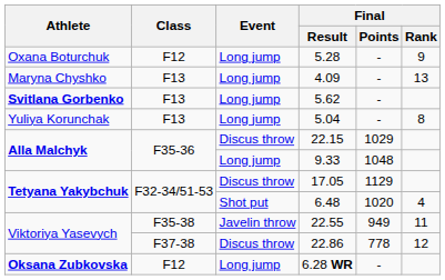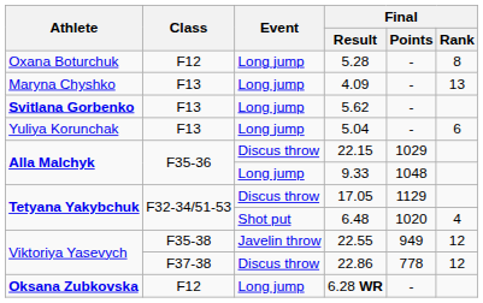 <table class=wikitable style="font-size:90%">
 <tr>
 <th rowspan="2">Athlete</th>
 <th rowspan="2">Class</th>
 <th rowspan="2">Event</th>
 <th colspan="3">Final</th>
 </tr>
 <tr>
 <th>Result</th>
 <th>Points</th>
 <th>Rank</th>
 </tr>
 <tr>
 <td><a href='#'>Oxana Boturchuk</a></td>
 <td style="text-align:center;">F12</td>
 <td><a href='#'>Long jump</a></td>
 <td style="text-align:center;">5.28</td>
 <td style="text-align:center;">-</td>
-<td style="text-align:center;">9</td>
+<td style="text-align:center;">8</td>
 </tr>
 <tr>
 <td><a href='#'>Maryna Chyshko</a></td>
 <td style="text-align:center;">F13</td>
 <td><a href='#'>Long jump</a></td>
 <td style="text-align:center;">4.09</td>
 <td style="text-align:center;">-</td>
 <td style="text-align:center;">13</td>
 </tr>
 <tr>
 <td><strong><a href='#'>Svitlana Gorbenko</a></strong></td>
 <td style="text-align:center;">F13</td>
 <td><a href='#'>Long jump</a></td>
 <td style="text-align:center;">5.62</td>
 <td style="text-align:center;">-</td>
 <td style="text-align:center;"></td>
 </tr>
 <tr>
 <td><a href='#'>Yuliya Korunchak</a></td>
 <td style="text-align:center;">F13</td>
 <td><a href='#'>Long jump</a></td>
 <td style="text-align:center;">5.04</td>
 <td style="text-align:center;">-</td>
-<td style="text-align:center;">8</td>
+<td style="text-align:center;">6</td>
 </tr>
 <tr>
 <td rowspan="2"><strong><a href='#'>Alla Malchyk</a></strong></td>
 <td rowspan="2" style="text-align:center;">F35-36</td>
 <td><a href='#'>Discus throw</a></td>
 <td style="text-align:center;">22.15</td>
 <td style="text-align:center;">1029</td>
 <td style="text-align:center;"></td>
 </tr>
 <tr>
 <td><a href='#'>Long jump</a></td>
 <td style="text-align:center;">9.33</td>
 <td style="text-align:center;">1048</td>
 <td style="text-align:center;"></td>
 </tr>
 <tr>
 <td rowspan="2"><strong><a href='#'>Tetyana Yakybchuk</a></strong></td>
 <td rowspan="2" style="text-align:center;">F32-34/51-53</td>
 <td><a href='#'>Discus throw</a></td>
 <td style="text-align:center;">17.05</td>
 <td style="text-align:center;">1129</td>
 <td style="text-align:center;"></td>
 </tr>
 <tr>
 <td><a href='#'>Shot put</a></td>
 <td style="text-align:center;">6.48</td>
 <td style="text-align:center;">1020</td>
 <td style="text-align:center;">4</td>
 </tr>
 <tr>
 <td rowspan="2"><a href='#'>Viktoriya Yasevych</a></td>
 <td style="text-align:center;">F35-38</td>
 <td><a href='#'>Javelin throw</a></td>
 <td style="text-align:center;">22.55</td>
 <td style="text-align:center;">949</td>
-<td style="text-align:center;">11</td>
+<td style="text-align:center;">12</td>
 </tr>
 <tr>
 <td style="text-align:center;">F37-38</td>
 <td><a href='#'>Discus throw</a></td>
 <td style="text-align:center;">22.86</td>
 <td style="text-align:center;">778</td>
 <td style="text-align:center;">12</td>
 </tr>
 <tr>
 <td><strong><a href='#'>Oksana Zubkovska</a></strong></td>
 <td style="text-align:center;">F12</td>
 <td><a href='#'>Long jump</a></td>
 <td style="text-align:center;">6.28 <strong>WR</strong></td>
 <td style="text-align:center;">-</td>
 <td style="text-align:center;"></td>
 </tr>
 </table>
